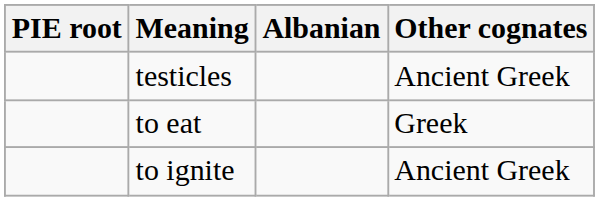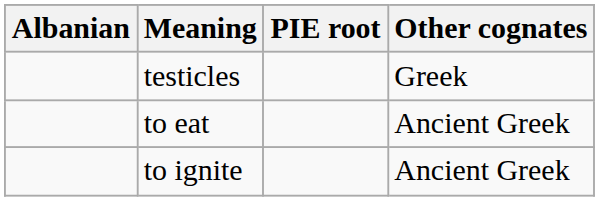 <table class="wikitable">
 <tr>
+<th>Albanian</th>
+<th>Meaning</th>
 <th>PIE root</th>
-<th>Meaning</th>
-<th>Albanian</th>
 <th>Other cognates</th>
 </tr>
 <tr>
 <td><a href='#'></a></td>
 <td>testicles</td>
 <td><a href='#'></a></td>
-<td>Ancient Greek </td>
+<td>Greek </td>
 </tr>
 <tr>
 <td><a href='#'></a></td>
 <td>to eat</td>
 <td><a href='#'></a></td>
-<td>Greek </td>
+<td>Ancient Greek </td>
 </tr>
 <tr>
+<td><a href='#'></a></td>
+<td>to ignite</td>
 <td><em><a href='#'></a></em></td>
-<td>to ignite</td>
-<td><a href='#'></a></td>
 <td>Ancient Greek </td>
 </tr>
 </table>
